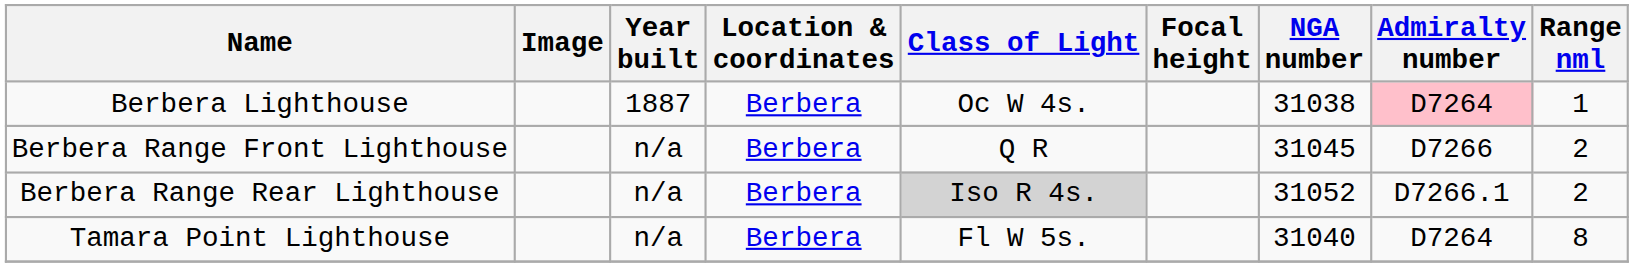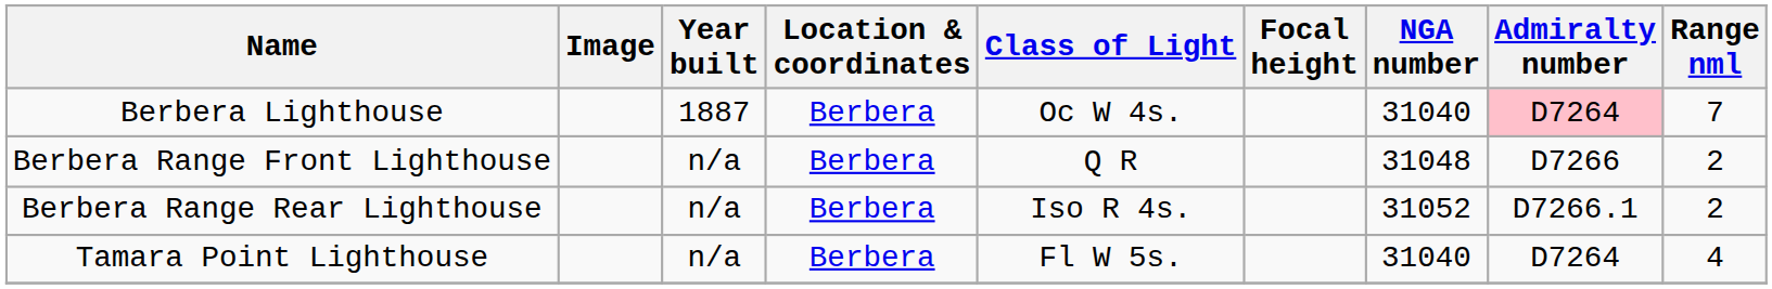 <table class="wikitable sortable" style="margin:auto;text-align:center">
 <tr>
 <th>Name</th>
 <th>Image</th>
 <th>Year<br>built</th>
 <th>Location &<br> coordinates</th>
 <th><a href='#'>Class of Light</a></th>
 <th>Focal<br>height</th>
 <th><a href='#'>NGA</a><br>number</th>
 <th><a href='#'>Admiralty</a><br>number</th>
 <th>Range<br><a href='#'>nml</a></th>
 </tr>
 <tr>
 <td>Berbera Lighthouse</td>
 <td></td>
 <td>1887</td>
 <td><a href='#'>Berbera</a><br></td>
 <td>Oc W 4s.</td>
 <td></td>
-<td>31038</td>
+<td>31040</td>
 <td style="background: pink;">D7264</td>
-<td>1</td>
+<td>7</td>
 </tr>
 <tr>
 <td>Berbera Range Front Lighthouse</td>
 <td></td>
 <td>n/a</td>
 <td><a href='#'>Berbera</a><br></td>
 <td>Q R</td>
 <td></td>
-<td>31045</td>
+<td>31048</td>
 <td>D7266</td>
 <td>2</td>
 </tr>
 <tr>
 <td>Berbera Range Rear Lighthouse</td>
 <td></td>
 <td>n/a</td>
 <td><a href='#'>Berbera</a><br></td>
-<td style="background: lightgrey;">Iso R 4s.</td>
+<td>Iso R 4s.</td>
 <td></td>
 <td>31052</td>
 <td>D7266.1</td>
 <td>2</td>
 </tr>
 <tr>
 <td>Tamara Point Lighthouse</td>
 <td></td>
 <td>n/a</td>
 <td><a href='#'>Berbera</a><br></td>
 <td>Fl W 5s.</td>
 <td></td>
 <td>31040</td>
 <td>D7264</td>
-<td>8</td>
+<td>4</td>
 </tr>
 <tr>
 </tr>
 </table>
